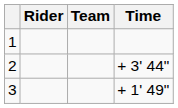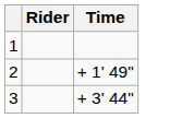 <table class="wikitable">
 <tr>
 <th></th>
 <th>Rider</th>
-<th>Team</th>
 <th>Time</th>
 </tr>
 <tr>
 <td>1</td>
 <td> </td>
-<td></td>
 <td align="right"></td>
 </tr>
 <tr>
 <td>2</td>
 <td></td>
-<td></td>
-<td align="right">+ 3' 44"</td>
+<td align="right">+ 1' 49"</td>
 </tr>
 <tr>
 <td>3</td>
 <td></td>
-<td></td>
-<td align="right">+ 1' 49"</td>
+<td align="right">+ 3' 44"</td>
 </tr>
 </table>
